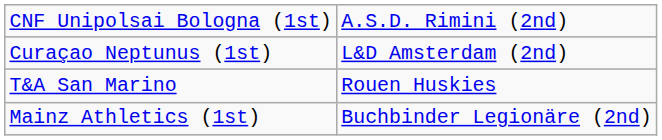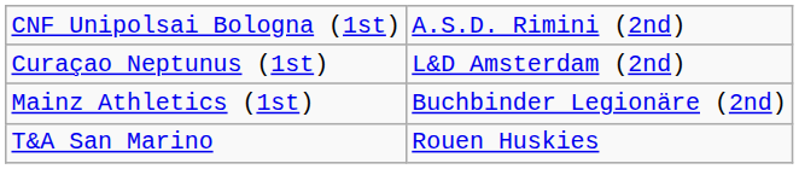 <table class="wikitable">
 <tr>
 <td> <a href='#'>CNF Unipolsai Bologna</a> (<a href='#'>1st</a>)</td>
 <td> <a href='#'>A.S.D. Rimini</a> (<a href='#'>2nd</a>)</td>
 </tr>
 <tr>
 <td> <a href='#'>Curaçao Neptunus</a> (<a href='#'>1st</a>)</td>
 <td> <a href='#'>L&D Amsterdam</a> (<a href='#'>2nd</a>)</td>
 </tr>
 <tr>
+<td> <a href='#'>Mainz Athletics</a> (<a href='#'>1st</a>)</td>
+<td> <a href='#'>Buchbinder Legionäre</a> (<a href='#'>2nd</a>)</td>
+</tr>
+<tr>
 <td> <a href='#'>T&A San Marino</a></td>
 <td> <a href='#'>Rouen Huskies</a></td>
 </tr>
-<tr>
-<td> <a href='#'>Mainz Athletics</a> (<a href='#'>1st</a>)</td>
-<td> <a href='#'>Buchbinder Legionäre</a> (<a href='#'>2nd</a>)</td>
-</tr>
 </table>
